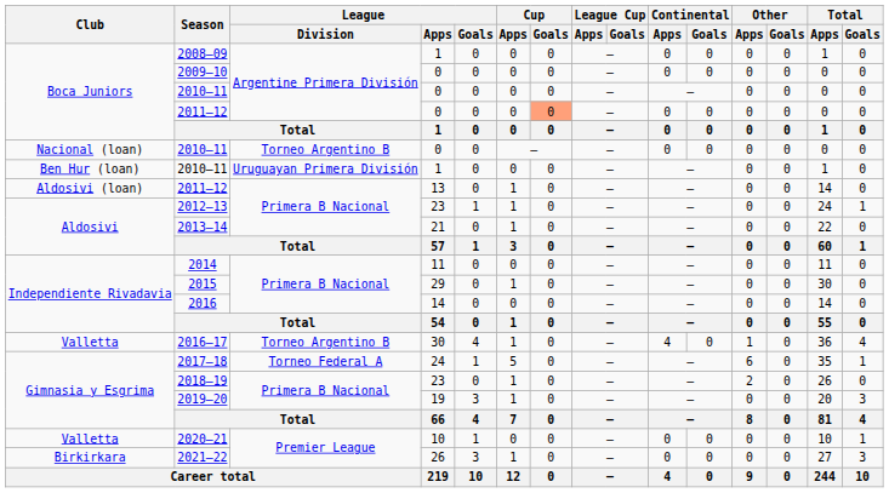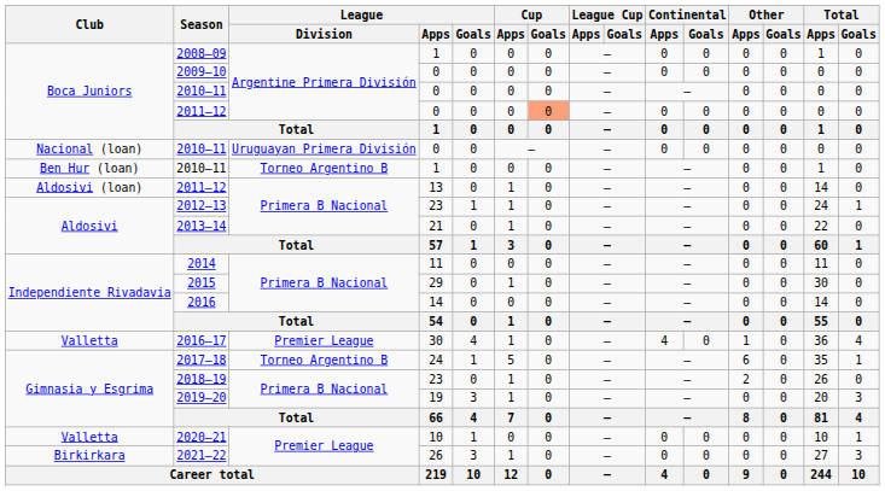 <table class="wikitable" style="text-align:center">
 <tr>
 <th rowspan="2">Club</th>
 <th rowspan="2">Season</th>
 <th colspan="3">League</th>
 <th colspan="2">Cup</th>
 <th colspan="2">League Cup</th>
 <th colspan="2">Continental</th>
 <th colspan="2">Other</th>
 <th colspan="2">Total</th>
 </tr>
 <tr>
 <th>Division</th>
 <th>Apps</th>
 <th>Goals</th>
 <th>Apps</th>
 <th>Goals</th>
 <th>Apps</th>
 <th>Goals</th>
 <th>Apps</th>
 <th>Goals</th>
 <th>Apps</th>
 <th>Goals</th>
 <th>Apps</th>
 <th>Goals</th>
 </tr>
 <tr>
 <td rowspan="5"><a href='#'>Boca Juniors</a></td>
 <td><a href='#'>2008–09</a></td>
 <td rowspan="4"><a href='#'>Argentine Primera División</a></td>
 <td>1</td>
 <td>0</td>
 <td>0</td>
 <td>0</td>
 <td colspan="2">—</td>
 <td>0</td>
 <td>0</td>
 <td>0</td>
 <td>0</td>
 <td>1</td>
 <td>0</td>
 </tr>
 <tr>
 <td><a href='#'>2009–10</a></td>
 <td>0</td>
 <td>0</td>
 <td>0</td>
 <td>0</td>
 <td colspan="2">—</td>
 <td>0</td>
 <td>0</td>
 <td>0</td>
 <td>0</td>
 <td>0</td>
 <td>0</td>
 </tr>
 <tr>
 <td><a href='#'>2010–11</a></td>
 <td>0</td>
 <td>0</td>
 <td>0</td>
 <td>0</td>
 <td colspan="2">—</td>
 <td colspan="2">—</td>
 <td>0</td>
 <td>0</td>
 <td>0</td>
 <td>0</td>
 </tr>
 <tr>
 <td><a href='#'>2011–12</a></td>
 <td>0</td>
 <td>0</td>
 <td>0</td>
 <td style="background: lightsalmon;">0</td>
 <td colspan="2">—</td>
 <td>0</td>
 <td>0</td>
 <td>0</td>
 <td>0</td>
 <td>0</td>
 <td>0</td>
 </tr>
 <tr>
 <th colspan="2">Total</th>
 <th>1</th>
 <th>0</th>
 <th>0</th>
 <th>0</th>
 <th colspan="2">—</th>
 <th>0</th>
 <th>0</th>
 <th>0</th>
 <th>0</th>
 <th>1</th>
 <th>0</th>
 </tr>
 <tr>
 <td rowspan="1"><a href='#'>Nacional</a> (loan)</td>
 <td><a href='#'>2010–11</a></td>
-<td rowspan="1"><a href='#'>Torneo Argentino B</a></td>
+<td rowspan="1"><a href='#'>Uruguayan Primera División</a></td>
 <td>0</td>
 <td>0</td>
 <td colspan="2">—</td>
 <td colspan="2">—</td>
 <td>0</td>
 <td>0</td>
 <td>0</td>
 <td>0</td>
 <td>0</td>
 <td>0</td>
 </tr>
 <tr>
 <td rowspan="1"><a href='#'>Ben Hur</a> (loan)</td>
 <td>2010–11</td>
-<td rowspan="1"><a href='#'>Uruguayan Primera División</a></td>
+<td rowspan="1"><a href='#'>Torneo Argentino B</a></td>
 <td>1</td>
 <td>0</td>
 <td>0</td>
 <td>0</td>
 <td colspan="2">—</td>
 <td colspan="2">—</td>
 <td>0</td>
 <td>0</td>
 <td>1</td>
 <td>0</td>
 </tr>
 <tr>
 <td rowspan="1"><a href='#'>Aldosivi</a> (loan)</td>
 <td><a href='#'>2011–12</a></td>
 <td rowspan="3"><a href='#'>Primera B Nacional</a></td>
 <td>13</td>
 <td>0</td>
 <td>1</td>
 <td>0</td>
 <td colspan="2">—</td>
 <td colspan="2">—</td>
 <td>0</td>
 <td>0</td>
 <td>14</td>
 <td>0</td>
 </tr>
 <tr>
 <td rowspan="3"><a href='#'>Aldosivi</a></td>
 <td><a href='#'>2012–13</a></td>
 <td>23</td>
 <td>1</td>
 <td>1</td>
 <td>0</td>
 <td colspan="2">—</td>
 <td colspan="2">—</td>
 <td>0</td>
 <td>0</td>
 <td>24</td>
 <td>1</td>
 </tr>
 <tr>
 <td><a href='#'>2013–14</a></td>
 <td>21</td>
 <td>0</td>
 <td>1</td>
 <td>0</td>
 <td colspan="2">—</td>
 <td colspan="2">—</td>
 <td>0</td>
 <td>0</td>
 <td>22</td>
 <td>0</td>
 </tr>
 <tr>
 <th colspan="2">Total</th>
 <th>57</th>
 <th>1</th>
 <th>3</th>
 <th>0</th>
 <th colspan="2">—</th>
 <th colspan="2">—</th>
 <th>0</th>
 <th>0</th>
 <th>60</th>
 <th>1</th>
 </tr>
 <tr>
 <td rowspan="4"><a href='#'>Independiente Rivadavia</a></td>
 <td><a href='#'>2014</a></td>
 <td rowspan="3"><a href='#'>Primera B Nacional</a></td>
 <td>11</td>
 <td>0</td>
 <td>0</td>
 <td>0</td>
 <td colspan="2">—</td>
 <td colspan="2">—</td>
 <td>0</td>
 <td>0</td>
 <td>11</td>
 <td>0</td>
 </tr>
 <tr>
 <td><a href='#'>2015</a></td>
 <td>29</td>
 <td>0</td>
 <td>1</td>
 <td>0</td>
 <td colspan="2">—</td>
 <td colspan="2">—</td>
 <td>0</td>
 <td>0</td>
 <td>30</td>
 <td>0</td>
 </tr>
 <tr>
 <td><a href='#'>2016</a></td>
 <td>14</td>
 <td>0</td>
 <td>0</td>
 <td>0</td>
 <td colspan="2">—</td>
 <td colspan="2">—</td>
 <td>0</td>
 <td>0</td>
 <td>14</td>
 <td>0</td>
 </tr>
 <tr>
 <th colspan="2">Total</th>
 <th>54</th>
 <th>0</th>
 <th>1</th>
 <th>0</th>
 <th colspan="2">—</th>
 <th colspan="2">—</th>
 <th>0</th>
 <th>0</th>
 <th>55</th>
 <th>0</th>
 </tr>
 <tr>
 <td rowspan="1"><a href='#'>Valletta</a></td>
 <td><a href='#'>2016–17</a></td>
-<td rowspan="1"><a href='#'>Torneo Argentino B</a></td>
+<td rowspan="1"><a href='#'>Premier League</a></td>
 <td>30</td>
 <td>4</td>
 <td>1</td>
 <td>0</td>
 <td colspan="2">—</td>
 <td>4</td>
 <td>0</td>
 <td>1</td>
 <td>0</td>
 <td>36</td>
 <td>4</td>
 </tr>
 <tr>
 <td rowspan="4"><a href='#'>Gimnasia y Esgrima</a></td>
 <td><a href='#'>2017–18</a></td>
-<td rowspan="1"><a href='#'>Torneo Federal A</a></td>
+<td rowspan="1"><a href='#'>Torneo Argentino B</a></td>
 <td>24</td>
 <td>1</td>
 <td>5</td>
 <td>0</td>
 <td colspan="2">—</td>
 <td colspan="2">—</td>
 <td>6</td>
 <td>0</td>
 <td>35</td>
 <td>1</td>
 </tr>
 <tr>
 <td><a href='#'>2018–19</a></td>
 <td rowspan="2"><a href='#'>Primera B Nacional</a></td>
 <td>23</td>
 <td>0</td>
 <td>1</td>
 <td>0</td>
 <td colspan="2">—</td>
 <td colspan="2">—</td>
 <td>2</td>
 <td>0</td>
 <td>26</td>
 <td>0</td>
 </tr>
 <tr>
 <td><a href='#'>2019–20</a></td>
 <td>19</td>
 <td>3</td>
 <td>1</td>
 <td>0</td>
 <td colspan="2">—</td>
 <td colspan="2">—</td>
 <td>0</td>
 <td>0</td>
 <td>20</td>
 <td>3</td>
 </tr>
 <tr>
 <th colspan="2">Total</th>
 <th>66</th>
 <th>4</th>
 <th>7</th>
 <th>0</th>
 <th colspan="2">—</th>
 <th colspan="2">—</th>
 <th>8</th>
 <th>0</th>
 <th>81</th>
 <th>4</th>
 </tr>
 <tr>
 <td rowspan="1"><a href='#'>Valletta</a></td>
 <td><a href='#'>2020–21</a></td>
 <td rowspan="2"><a href='#'>Premier League</a></td>
 <td>10</td>
 <td>1</td>
 <td>0</td>
 <td>0</td>
 <td colspan="2">—</td>
 <td>0</td>
 <td>0</td>
 <td>0</td>
 <td>0</td>
 <td>10</td>
 <td>1</td>
 </tr>
 <tr>
 <td><a href='#'>Birkirkara</a></td>
 <td><a href='#'>2021–22</a></td>
 <td>26</td>
 <td>3</td>
 <td>1</td>
 <td>0</td>
 <td colspan="2">—</td>
 <td>0</td>
 <td>0</td>
 <td>0</td>
 <td>0</td>
 <td>27</td>
 <td>3</td>
 </tr>
 <tr>
 <th colspan="3">Career total</th>
 <th>219</th>
 <th>10</th>
 <th>12</th>
 <th>0</th>
 <th colspan="2">—</th>
 <th>4</th>
 <th>0</th>
 <th>9</th>
 <th>0</th>
 <th>244</th>
 <th>10</th>
 </tr>
 </table>
